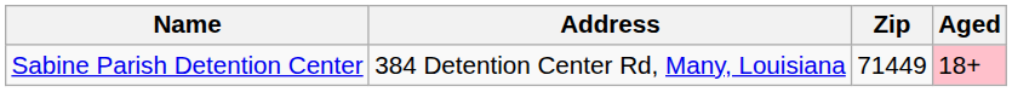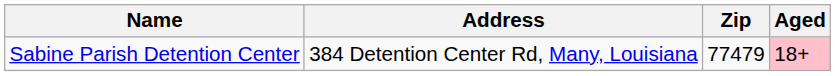 <table class="wikitable">
 <tr>
 <th>Name</th>
 <th>Address</th>
 <th>Zip</th>
 <th>Aged</th>
 </tr>
 <tr>
 <td><a href='#'>Sabine Parish Detention Center</a></td>
 <td>384 Detention Center Rd, <a href='#'>Many, Louisiana</a></td>
-<td>71449</td>
+<td>77479</td>
 <td style="background: pink;">18+</td>
 </tr>
 </table>
